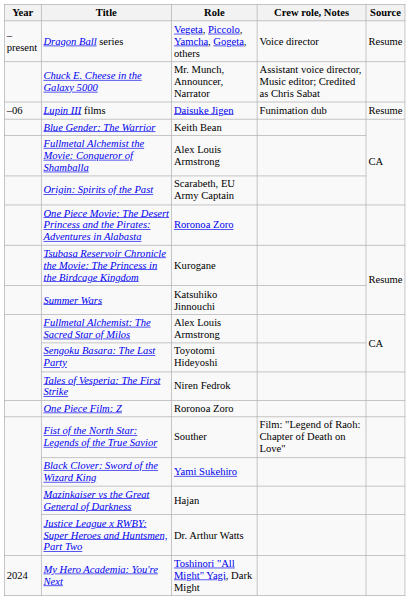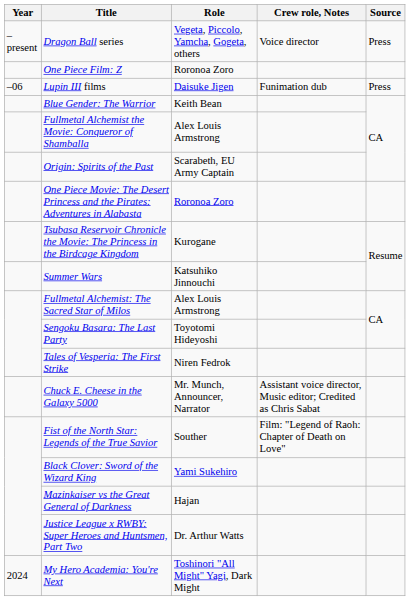 <table class="wikitable sortable plainrowheaders">
 <tr>
 <th>Year</th>
 <th>Title</th>
 <th>Role</th>
 <th class="unsortable">Crew role, Notes</th>
 <th class="unsortable">Source</th>
 </tr>
 <tr>
 <td>–present</td>
 <td><em><a href='#'>Dragon Ball</a></em> series</td>
 <td><a href='#'>Vegeta</a>, <a href='#'>Piccolo</a>, <a href='#'>Yamcha</a>, <a href='#'>Gogeta</a>, others</td>
 <td>Voice director</td>
-<td>Resume</td>
+<td>Press</td>
 </tr>
 <tr>
 <td></td>
-<td><em><a href='#'>Chuck E. Cheese in the Galaxy 5000</a></em></td>
-<td>Mr. Munch, Announcer, Narrator</td>
-<td>Assistant voice director, Music editor; Credited as Chris Sabat</td>
+<td><em><a href='#'>One Piece Film: Z</a></em></td>
+<td>Roronoa Zoro</td>
+<td></td>
 <td></td>
 </tr>
 <tr>
 <td>–06</td>
 <td><em><a href='#'>Lupin III</a></em> films</td>
 <td><a href='#'>Daisuke Jigen</a></td>
 <td>Funimation dub</td>
-<td>Resume</td>
+<td>Press</td>
 </tr>
 <tr>
 <td></td>
 <td><em><a href='#'>Blue Gender: The Warrior</a></em></td>
 <td>Keith Bean</td>
 <td></td>
 <td rowspan="3">CA</td>
 </tr>
 <tr>
 <td></td>
 <td><em><a href='#'>Fullmetal Alchemist the Movie: Conqueror of Shamballa</a></em></td>
 <td>Alex Louis Armstrong</td>
 <td></td>
 </tr>
 <tr>
 <td></td>
 <td><em><a href='#'>Origin: Spirits of the Past</a></em></td>
 <td>Scarabeth, EU Army Captain</td>
 <td></td>
 </tr>
 <tr>
 <td></td>
 <td><em><a href='#'>One Piece Movie: The Desert Princess and the Pirates: Adventures in Alabasta</a></em></td>
 <td><a href='#'>Roronoa Zoro</a></td>
 <td> </td>
 <td></td>
 </tr>
 <tr>
 <td></td>
 <td><em><a href='#'>Tsubasa Reservoir Chronicle the Movie: The Princess in the Birdcage Kingdom</a></em></td>
 <td>Kurogane</td>
 <td></td>
 <td rowspan="2">Resume</td>
 </tr>
 <tr>
 <td></td>
 <td><em><a href='#'>Summer Wars</a></em></td>
 <td>Katsuhiko Jinnouchi</td>
 <td></td>
 </tr>
 <tr>
 <td rowspan="3"></td>
 <td><em><a href='#'>Fullmetal Alchemist: The Sacred Star of Milos</a></em></td>
 <td>Alex Louis Armstrong</td>
 <td></td>
 <td rowspan="2">CA</td>
 </tr>
 <tr>
 <td><em><a href='#'>Sengoku Basara: The Last Party</a></em></td>
 <td>Toyotomi Hideyoshi</td>
 <td></td>
 </tr>
 <tr>
 <td><em><a href='#'>Tales of Vesperia: The First Strike</a></em></td>
 <td>Niren Fedrok</td>
 <td></td>
 <td></td>
 </tr>
 <tr>
 <td></td>
-<td><em><a href='#'>One Piece Film: Z</a></em></td>
-<td>Roronoa Zoro</td>
-<td></td>
+<td><em><a href='#'>Chuck E. Cheese in the Galaxy 5000</a></em></td>
+<td>Mr. Munch, Announcer, Narrator</td>
+<td>Assistant voice director, Music editor; Credited as Chris Sabat</td>
 <td></td>
 </tr>
 <tr>
 <td rowspan="4"></td>
 <td><em><a href='#'>Fist of the North Star: Legends of the True Savior</a></em></td>
 <td>Souther</td>
 <td>Film: "Legend of Raoh: Chapter of Death on Love"</td>
 <td></td>
 </tr>
 <tr>
 <td><em><a href='#'>Black Clover: Sword of the Wizard King</a></em></td>
 <td><a href='#'>Yami Sukehiro</a></td>
 <td></td>
 <td></td>
 </tr>
 <tr>
 <td><em><a href='#'>Mazinkaiser vs the Great General of Darkness</a></em></td>
 <td>Hajan</td>
 <td></td>
 <td></td>
 </tr>
 <tr>
 <td><em><a href='#'>Justice League x RWBY: Super Heroes and Huntsmen, Part Two</a></em></td>
 <td>Dr. Arthur Watts</td>
 <td></td>
 <td></td>
 </tr>
 <tr>
 <td>2024</td>
 <td><em><a href='#'>My Hero Academia: You're Next</a></em></td>
 <td><a href='#'>Toshinori "All Might" Yagi</a>, Dark Might</td>
 <td></td>
 <td></td>
 </tr>
 </table>
